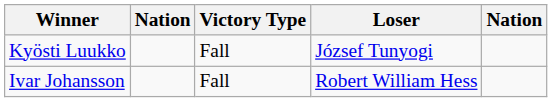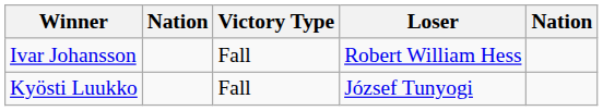 <table class="wikitable sortable" style="text-align:left;">
 <tr>
 <th>Winner</th>
 <th>Nation</th>
 <th>Victory Type</th>
 <th>Loser</th>
 <th>Nation</th>
 </tr>
 <tr>
+<td><a href='#'>Ivar Johansson</a></td>
+<td></td>
+<td>Fall</td>
+<td><a href='#'>Robert William Hess</a></td>
+<td></td>
+</tr>
+<tr>
 <td><a href='#'>Kyösti Luukko</a></td>
 <td></td>
 <td>Fall</td>
 <td><a href='#'>József Tunyogi</a></td>
 <td></td>
 </tr>
-<tr>
-<td><a href='#'>Ivar Johansson</a></td>
-<td></td>
-<td>Fall</td>
-<td><a href='#'>Robert William Hess</a></td>
-<td></td>
-</tr>
 </table>
